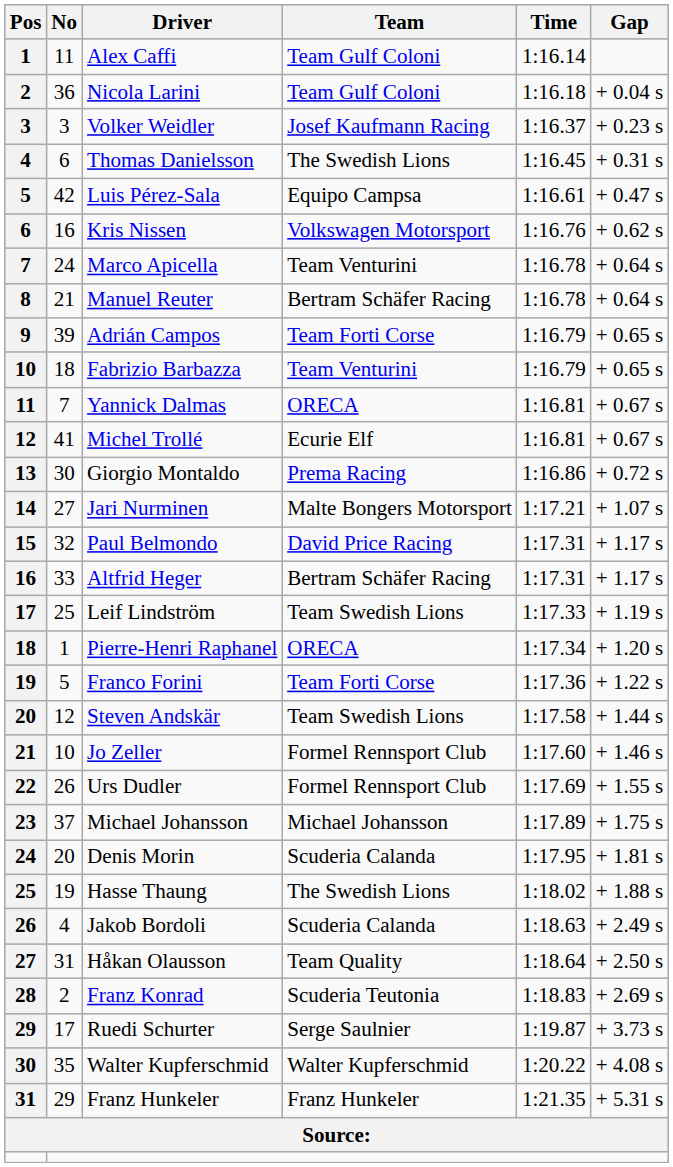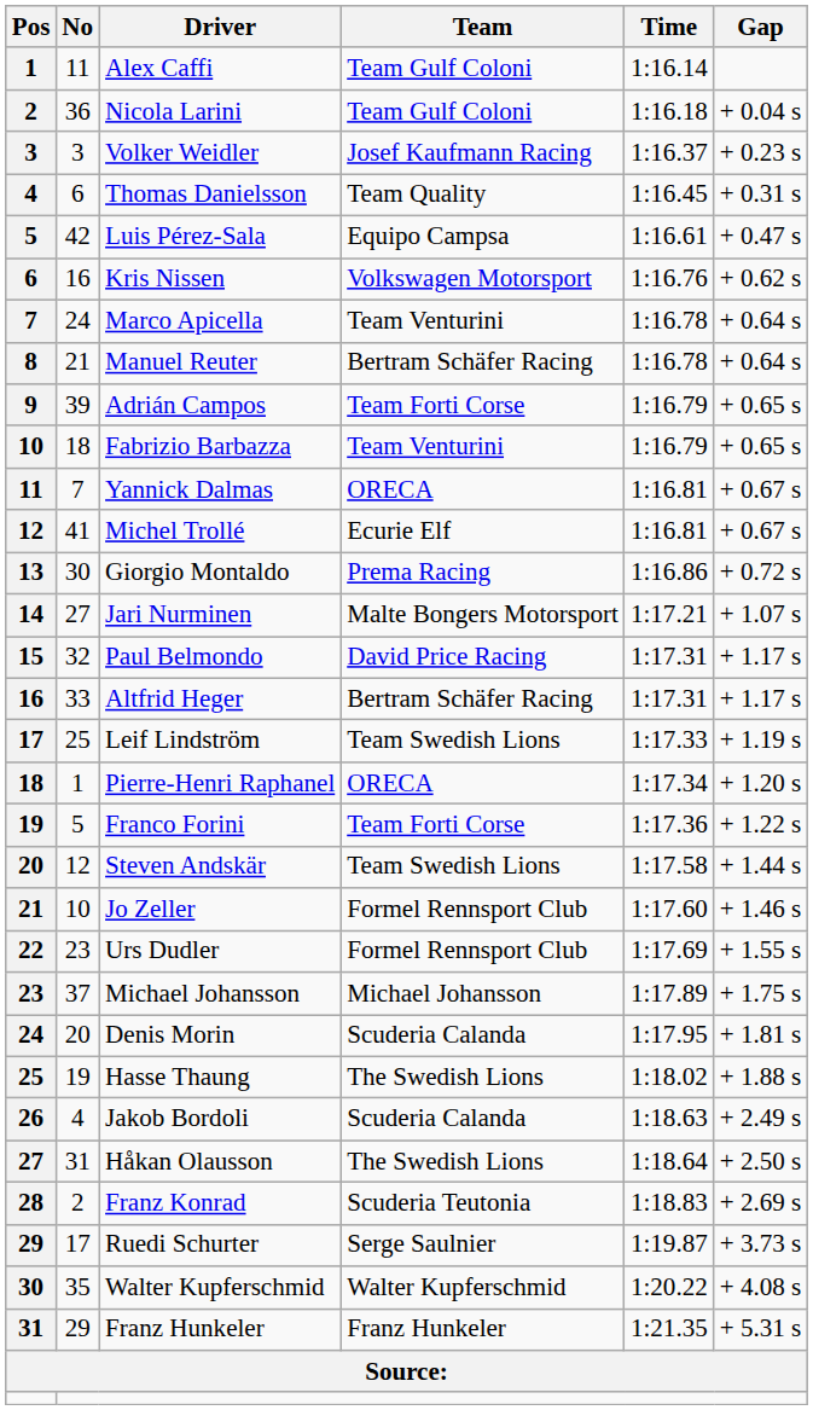 <table class="wikitable" style="font-size: 85%;">
 <tr>
 <th>Pos</th>
 <th>No</th>
 <th>Driver</th>
 <th>Team</th>
 <th>Time</th>
 <th>Gap</th>
 </tr>
 <tr>
 <th>1</th>
 <td align=center>11</td>
 <td> <a href='#'>Alex Caffi</a></td>
 <td><a href='#'>Team Gulf Coloni</a></td>
 <td>1:16.14</td>
 <td></td>
 </tr>
 <tr>
 <th>2</th>
 <td align=center>36</td>
 <td> <a href='#'>Nicola Larini</a></td>
 <td><a href='#'>Team Gulf Coloni</a></td>
 <td>1:16.18</td>
 <td>+ 0.04 s</td>
 </tr>
 <tr>
 <th>3</th>
 <td align=center>3</td>
 <td> <a href='#'>Volker Weidler</a></td>
 <td><a href='#'>Josef Kaufmann Racing</a></td>
 <td>1:16.37</td>
 <td>+ 0.23 s</td>
 </tr>
 <tr>
 <th>4</th>
 <td align=center>6</td>
 <td> <a href='#'>Thomas Danielsson</a></td>
-<td>The Swedish Lions</td>
+<td>Team Quality</td>
 <td>1:16.45</td>
 <td>+ 0.31 s</td>
 </tr>
 <tr>
 <th>5</th>
 <td align=center>42</td>
 <td> <a href='#'>Luis Pérez-Sala</a></td>
 <td>Equipo Campsa</td>
 <td>1:16.61</td>
 <td>+ 0.47 s</td>
 </tr>
 <tr>
 <th>6</th>
 <td align=center>16</td>
 <td> <a href='#'>Kris Nissen</a></td>
 <td><a href='#'>Volkswagen Motorsport</a></td>
 <td>1:16.76</td>
 <td>+ 0.62 s</td>
 </tr>
 <tr>
 <th>7</th>
 <td align=center>24</td>
 <td> <a href='#'>Marco Apicella</a></td>
 <td>Team Venturini</td>
 <td>1:16.78</td>
 <td>+ 0.64 s</td>
 </tr>
 <tr>
 <th>8</th>
 <td align=center>21</td>
 <td> <a href='#'>Manuel Reuter</a></td>
 <td>Bertram Schäfer Racing</td>
 <td>1:16.78</td>
 <td>+ 0.64 s</td>
 </tr>
 <tr>
 <th>9</th>
 <td align=center>39</td>
 <td> <a href='#'>Adrián Campos</a></td>
 <td><a href='#'>Team Forti Corse</a></td>
 <td>1:16.79</td>
 <td>+ 0.65 s</td>
 </tr>
 <tr>
 <th>10</th>
 <td align=center>18</td>
 <td> <a href='#'>Fabrizio Barbazza</a></td>
 <td><a href='#'>Team Venturini</a></td>
 <td>1:16.79</td>
 <td>+ 0.65 s</td>
 </tr>
 <tr>
 <th>11</th>
 <td align=center>7</td>
 <td> <a href='#'>Yannick Dalmas</a></td>
 <td><a href='#'>ORECA</a></td>
 <td>1:16.81</td>
 <td>+ 0.67 s</td>
 </tr>
 <tr>
 <th>12</th>
 <td align=center>41</td>
 <td> <a href='#'>Michel Trollé</a></td>
 <td>Ecurie Elf</td>
 <td>1:16.81</td>
 <td>+ 0.67 s</td>
 </tr>
 <tr>
 <th>13</th>
 <td align=center>30</td>
 <td> Giorgio Montaldo</td>
 <td><a href='#'>Prema Racing</a></td>
 <td>1:16.86</td>
 <td>+ 0.72 s</td>
 </tr>
 <tr>
 <th>14</th>
 <td align=center>27</td>
 <td> <a href='#'>Jari Nurminen</a></td>
 <td>Malte Bongers Motorsport</td>
 <td>1:17.21</td>
 <td>+ 1.07 s</td>
 </tr>
 <tr>
 <th>15</th>
 <td align=center>32</td>
 <td> <a href='#'>Paul Belmondo</a></td>
 <td><a href='#'>David Price Racing</a></td>
 <td>1:17.31</td>
 <td>+ 1.17 s</td>
 </tr>
 <tr>
 <th>16</th>
 <td align=center>33</td>
 <td> <a href='#'>Altfrid Heger</a></td>
 <td>Bertram Schäfer Racing</td>
 <td>1:17.31</td>
 <td>+ 1.17 s</td>
 </tr>
 <tr>
 <th>17</th>
 <td align=center>25</td>
 <td> Leif Lindström</td>
 <td>Team Swedish Lions</td>
 <td>1:17.33</td>
 <td>+ 1.19 s</td>
 </tr>
 <tr>
 <th>18</th>
 <td align=center>1</td>
 <td> <a href='#'>Pierre-Henri Raphanel</a></td>
 <td><a href='#'>ORECA</a></td>
 <td>1:17.34</td>
 <td>+ 1.20 s</td>
 </tr>
 <tr>
 <th>19</th>
 <td align=center>5</td>
 <td> <a href='#'>Franco Forini</a></td>
 <td><a href='#'>Team Forti Corse</a></td>
 <td>1:17.36</td>
 <td>+ 1.22 s</td>
 </tr>
 <tr>
 <th>20</th>
 <td align=center>12</td>
 <td> <a href='#'>Steven Andskär</a></td>
 <td>Team Swedish Lions</td>
 <td>1:17.58</td>
 <td>+ 1.44 s</td>
 </tr>
 <tr>
 <th>21</th>
 <td align=center>10</td>
 <td> <a href='#'>Jo Zeller</a></td>
 <td>Formel Rennsport Club</td>
 <td>1:17.60</td>
 <td>+ 1.46 s</td>
 </tr>
 <tr>
 <th>22</th>
-<td align=center>26</td>
+<td align=center>23</td>
 <td> Urs Dudler</td>
 <td>Formel Rennsport Club</td>
 <td>1:17.69</td>
 <td>+ 1.55 s</td>
 </tr>
 <tr>
 <th>23</th>
 <td align=center>37</td>
 <td> Michael Johansson</td>
 <td>Michael Johansson</td>
 <td>1:17.89</td>
 <td>+ 1.75 s</td>
 </tr>
 <tr>
 <th>24</th>
 <td align=center>20</td>
 <td> Denis Morin</td>
 <td>Scuderia Calanda</td>
 <td>1:17.95</td>
 <td>+ 1.81 s</td>
 </tr>
 <tr>
 <th>25</th>
 <td align=center>19</td>
 <td> Hasse Thaung</td>
 <td>The Swedish Lions</td>
 <td>1:18.02</td>
 <td>+ 1.88 s</td>
 </tr>
 <tr>
 <th>26</th>
 <td align=center>4</td>
 <td> Jakob Bordoli</td>
 <td>Scuderia Calanda</td>
 <td>1:18.63</td>
 <td>+ 2.49 s</td>
 </tr>
 <tr>
 <th>27</th>
 <td align=center>31</td>
 <td> Håkan Olausson</td>
-<td>Team Quality</td>
+<td>The Swedish Lions</td>
 <td>1:18.64</td>
 <td>+ 2.50 s</td>
 </tr>
 <tr>
 <th>28</th>
 <td align=center>2</td>
 <td> <a href='#'>Franz Konrad</a></td>
 <td>Scuderia Teutonia</td>
 <td>1:18.83</td>
 <td>+ 2.69 s</td>
 </tr>
 <tr>
 <th>29</th>
 <td align=center>17</td>
 <td> Ruedi Schurter</td>
 <td>Serge Saulnier</td>
 <td>1:19.87</td>
 <td>+ 3.73 s</td>
 </tr>
 <tr>
 <th>30</th>
 <td align=center>35</td>
 <td> Walter Kupferschmid</td>
 <td>Walter Kupferschmid</td>
 <td>1:20.22</td>
 <td>+ 4.08 s</td>
 </tr>
 <tr>
 <th>31</th>
 <td align=center>29</td>
 <td> Franz Hunkeler</td>
 <td>Franz Hunkeler</td>
 <td>1:21.35</td>
 <td>+ 5.31 s</td>
 </tr>
 <tr>
 <th colspan=6>Source:</th>
 </tr>
 <tr>
 <td></td>
 </tr>
 </table>
